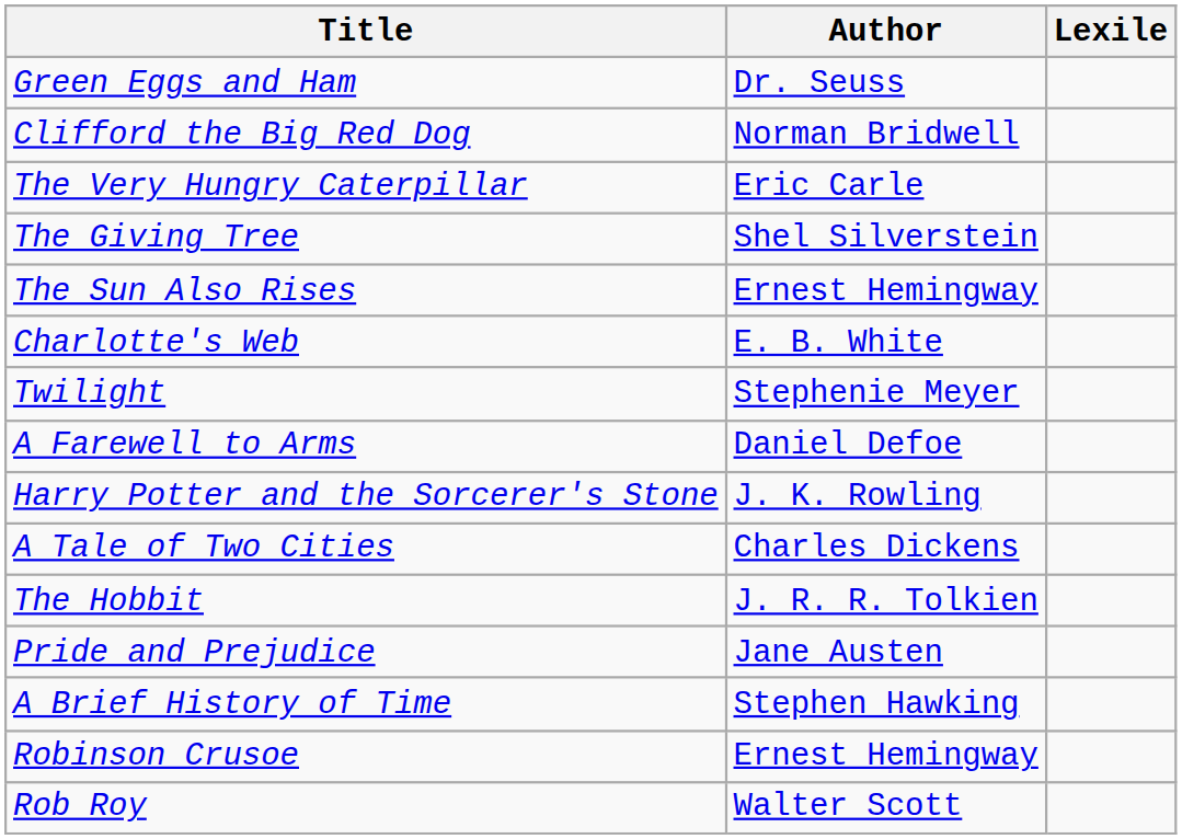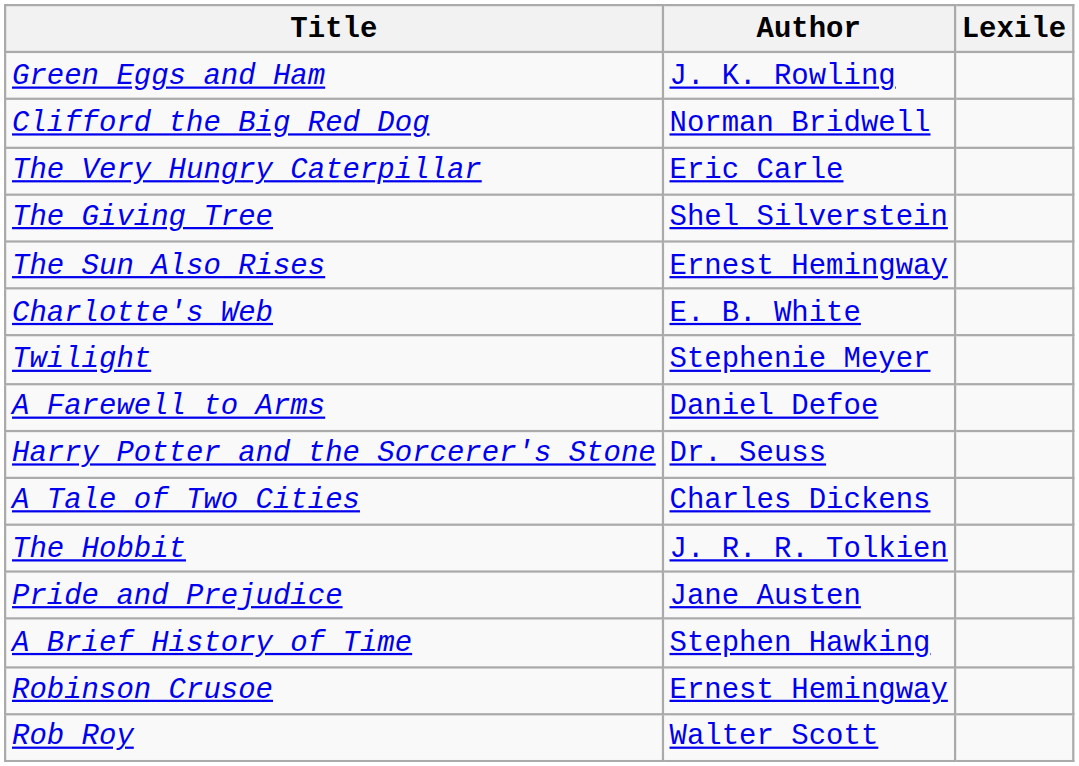 <table class="wikitable">
 <tr>
 <th>Title</th>
 <th>Author</th>
 <th>Lexile</th>
 </tr>
 <tr>
 <td><em><a href='#'>Green Eggs and Ham</a></em></td>
-<td><a href='#'>Dr. Seuss</a></td>
+<td><a href='#'>J. K. Rowling</a></td>
 <td></td>
 </tr>
 <tr>
 <td><em><a href='#'>Clifford the Big Red Dog</a></em></td>
 <td><a href='#'>Norman Bridwell</a></td>
 <td></td>
 </tr>
 <tr>
 <td><em><a href='#'>The Very Hungry Caterpillar</a></em></td>
 <td><a href='#'>Eric Carle</a></td>
 <td></td>
 </tr>
 <tr>
 <td><em><a href='#'>The Giving Tree</a></em></td>
 <td><a href='#'>Shel Silverstein</a></td>
 <td></td>
 </tr>
 <tr>
 <td><em><a href='#'>The Sun Also Rises</a></em></td>
 <td><a href='#'>Ernest Hemingway</a></td>
 <td></td>
 </tr>
 <tr>
 <td><em><a href='#'>Charlotte's Web</a></em></td>
 <td><a href='#'>E. B. White</a></td>
 <td></td>
 </tr>
 <tr>
 <td><em><a href='#'>Twilight</a></em></td>
 <td><a href='#'>Stephenie Meyer</a></td>
 <td></td>
 </tr>
 <tr>
 <td><em><a href='#'>A Farewell to Arms</a></em></td>
 <td><a href='#'>Daniel Defoe</a></td>
 <td></td>
 </tr>
 <tr>
 <td><em><a href='#'>Harry Potter and the Sorcerer's Stone</a></em></td>
-<td><a href='#'>J. K. Rowling</a></td>
+<td><a href='#'>Dr. Seuss</a></td>
 <td></td>
 </tr>
 <tr>
 <td><em><a href='#'>A Tale of Two Cities</a></em></td>
 <td><a href='#'>Charles Dickens</a></td>
 <td></td>
 </tr>
 <tr>
 <td><em><a href='#'>The Hobbit</a></em></td>
 <td><a href='#'>J. R. R. Tolkien</a></td>
 <td></td>
 </tr>
 <tr>
 <td><em><a href='#'>Pride and Prejudice</a></em></td>
 <td><a href='#'>Jane Austen</a></td>
 <td></td>
 </tr>
 <tr>
 <td><em><a href='#'>A Brief History of Time</a></em></td>
 <td><a href='#'>Stephen Hawking</a></td>
 <td></td>
 </tr>
 <tr>
 <td><em><a href='#'>Robinson Crusoe</a></em></td>
 <td><a href='#'>Ernest Hemingway</a></td>
 <td></td>
 </tr>
 <tr>
 <td><em><a href='#'>Rob Roy</a></em></td>
 <td><a href='#'>Walter Scott</a></td>
 <td></td>
 </tr>
 </table>
